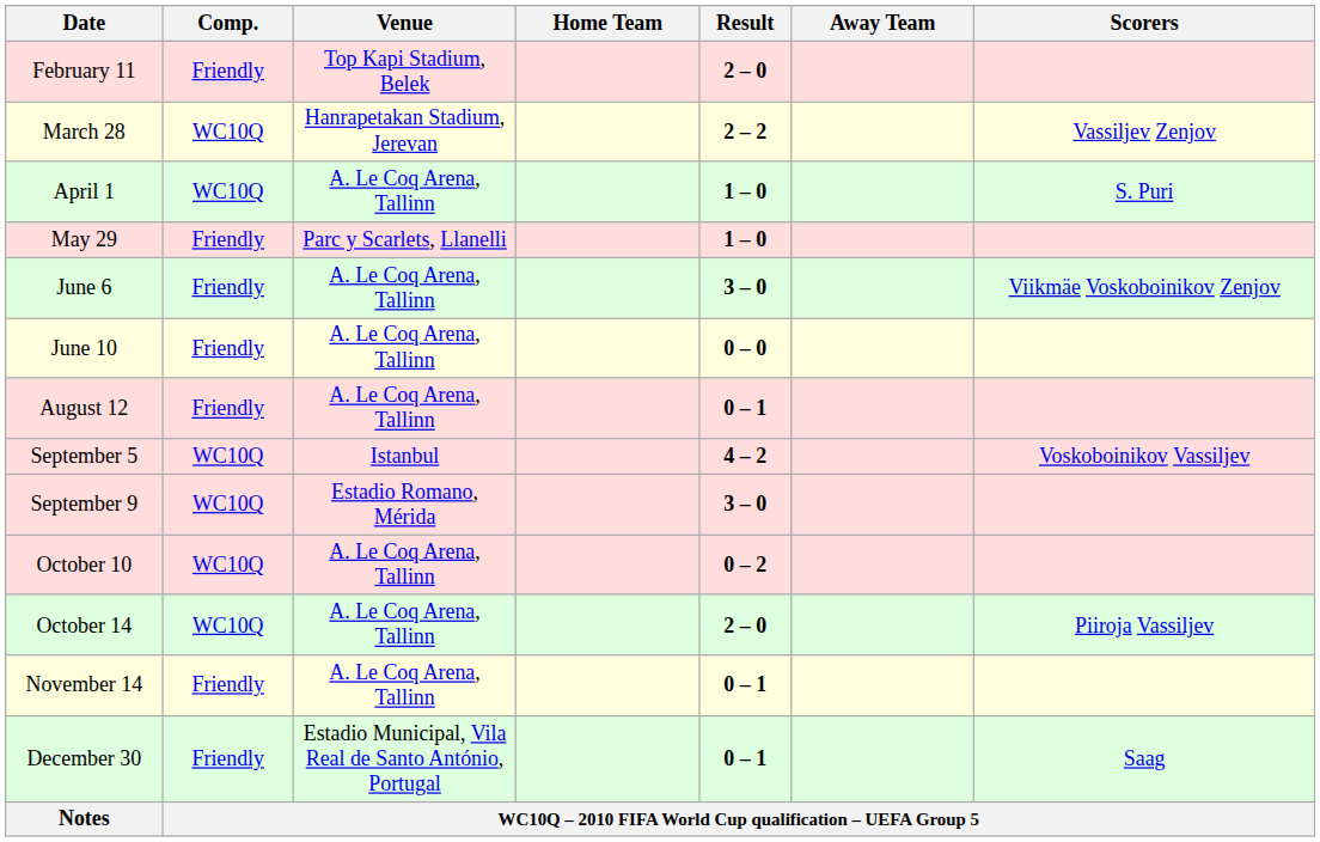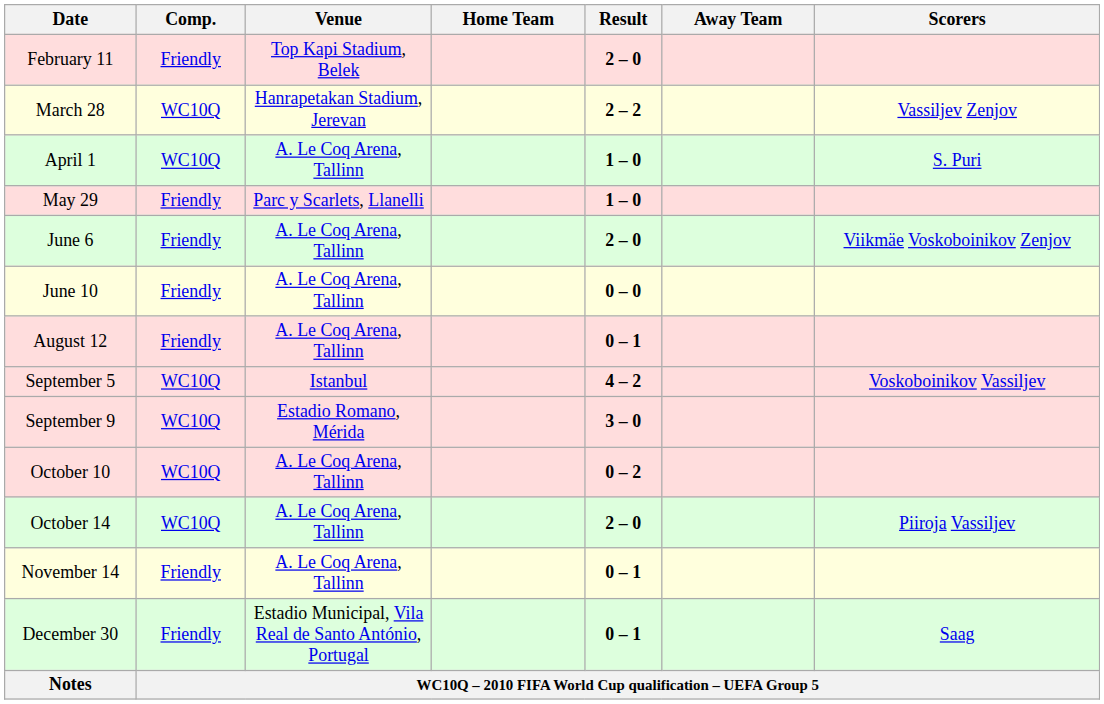 <table class="wikitable collapsible collapsed" width=100% style="font-size: 90%">
 <tr>
 <th width=12%>Date</th>
 <th width=10%>Comp.</th>
 <th width=17%>Venue</th>
 <th width=14%>Home Team</th>
 <th width=7%>Result</th>
 <th width=14%>Away Team</th>
 <th width=26%>Scorers</th>
 </tr>
 <tr bgcolor="#ffdddd" align="center">
 <td>February 11</td>
 <td><a href='#'>Friendly</a></td>
 <td><a href='#'>Top Kapi Stadium</a>, <a href='#'>Belek</a></td>
 <td align="left"></td>
 <td><strong>2 – 0</strong></td>
 <td align="left"></td>
 <td></td>
 </tr>
 <tr bgcolor="#ffffdd" align="center">
 <td>March 28</td>
 <td><a href='#'>WC10Q</a></td>
 <td><a href='#'>Hanrapetakan Stadium</a>, <a href='#'>Jerevan</a></td>
 <td align="left"></td>
 <td><strong>2 – 2</strong></td>
 <td align="left"></td>
 <td><a href='#'>Vassiljev</a>  <a href='#'>Zenjov</a> </td>
 </tr>
 <tr bgcolor="#ddffdd" align="center">
 <td>April 1</td>
 <td><a href='#'>WC10Q</a></td>
 <td><a href='#'>A. Le Coq Arena</a>, <a href='#'>Tallinn</a></td>
 <td align="left"></td>
 <td><strong>1 – 0</strong></td>
 <td align="left"></td>
 <td><a href='#'>S. Puri</a> </td>
 </tr>
 <tr bgcolor="#ffdddd" align="center">
 <td>May 29</td>
 <td><a href='#'>Friendly</a></td>
 <td><a href='#'>Parc y Scarlets</a>, <a href='#'>Llanelli</a></td>
 <td align="left"></td>
 <td><strong>1 – 0</strong></td>
 <td align="left"></td>
 <td></td>
 </tr>
 <tr bgcolor="#ddffdd" align="center">
 <td>June 6</td>
 <td><a href='#'>Friendly</a></td>
 <td><a href='#'>A. Le Coq Arena</a>, <a href='#'>Tallinn</a></td>
 <td align="left"></td>
-<td><strong>3 – 0</strong></td>
+<td><strong>2 – 0</strong></td>
 <td align="left"></td>
 <td><a href='#'>Viikmäe</a>  <a href='#'>Voskoboinikov</a>  <a href='#'>Zenjov</a> </td>
 </tr>
 <tr bgcolor="#ffffdd" align="center">
 <td>June 10</td>
 <td><a href='#'>Friendly</a></td>
 <td><a href='#'>A. Le Coq Arena</a>, <a href='#'>Tallinn</a></td>
 <td align="left"></td>
 <td><strong>0 – 0</strong></td>
 <td align="left"></td>
 <td></td>
 </tr>
 <tr bgcolor="#ffdddd" align="center">
 <td>August 12</td>
 <td><a href='#'>Friendly</a></td>
 <td><a href='#'>A. Le Coq Arena</a>, <a href='#'>Tallinn</a></td>
 <td align="left"></td>
 <td><strong>0 – 1</strong></td>
 <td align="left"></td>
 <td></td>
 </tr>
 <tr bgcolor="#ffdddd" align="center">
 <td>September 5</td>
 <td><a href='#'>WC10Q</a></td>
 <td><a href='#'>Istanbul</a></td>
 <td align="left"></td>
 <td><strong>4 – 2</strong></td>
 <td align="left"></td>
 <td><a href='#'>Voskoboinikov</a>  <a href='#'>Vassiljev</a> </td>
 </tr>
 <tr bgcolor="#ffdddd" align="center">
 <td>September 9</td>
 <td><a href='#'>WC10Q</a></td>
 <td><a href='#'>Estadio Romano</a>, <a href='#'>Mérida</a></td>
 <td align="left"></td>
 <td><strong>3 – 0</strong></td>
 <td align="left"></td>
 <td></td>
 </tr>
 <tr bgcolor="#ffdddd" align="center">
 <td>October 10</td>
 <td><a href='#'>WC10Q</a></td>
 <td><a href='#'>A. Le Coq Arena</a>, <a href='#'>Tallinn</a></td>
 <td align="left"></td>
 <td><strong>0 – 2</strong></td>
 <td align="left"></td>
 <td></td>
 </tr>
 <tr bgcolor="#ddffdd" align="center">
 <td>October 14</td>
 <td><a href='#'>WC10Q</a></td>
 <td><a href='#'>A. Le Coq Arena</a>, <a href='#'>Tallinn</a></td>
 <td align="left"></td>
 <td><strong>2 – 0</strong></td>
 <td align="left"></td>
 <td><a href='#'>Piiroja</a>  <a href='#'>Vassiljev</a> </td>
 </tr>
 <tr bgcolor="#ffffdd" align="center">
 <td>November 14</td>
 <td><a href='#'>Friendly</a></td>
 <td><a href='#'>A. Le Coq Arena</a>, <a href='#'>Tallinn</a></td>
 <td align="left"></td>
 <td><strong>0 – 1</strong></td>
 <td align="left"></td>
 <td></td>
 </tr>
 <tr bgcolor="#ddffdd" align="center">
 <td>December 30</td>
 <td><a href='#'>Friendly</a></td>
 <td>Estadio Municipal, <a href='#'>Vila Real de Santo António</a>, <a href='#'>Portugal</a></td>
 <td align="left"></td>
 <td><strong>0 – 1</strong></td>
 <td align="left"></td>
 <td><a href='#'>Saag</a> </td>
 </tr>
 <tr>
 <th>Notes</th>
 <th colspan="7"><small>WC10Q – 2010 FIFA World Cup qualification – UEFA Group 5</small></th>
 </tr>
 </table>
